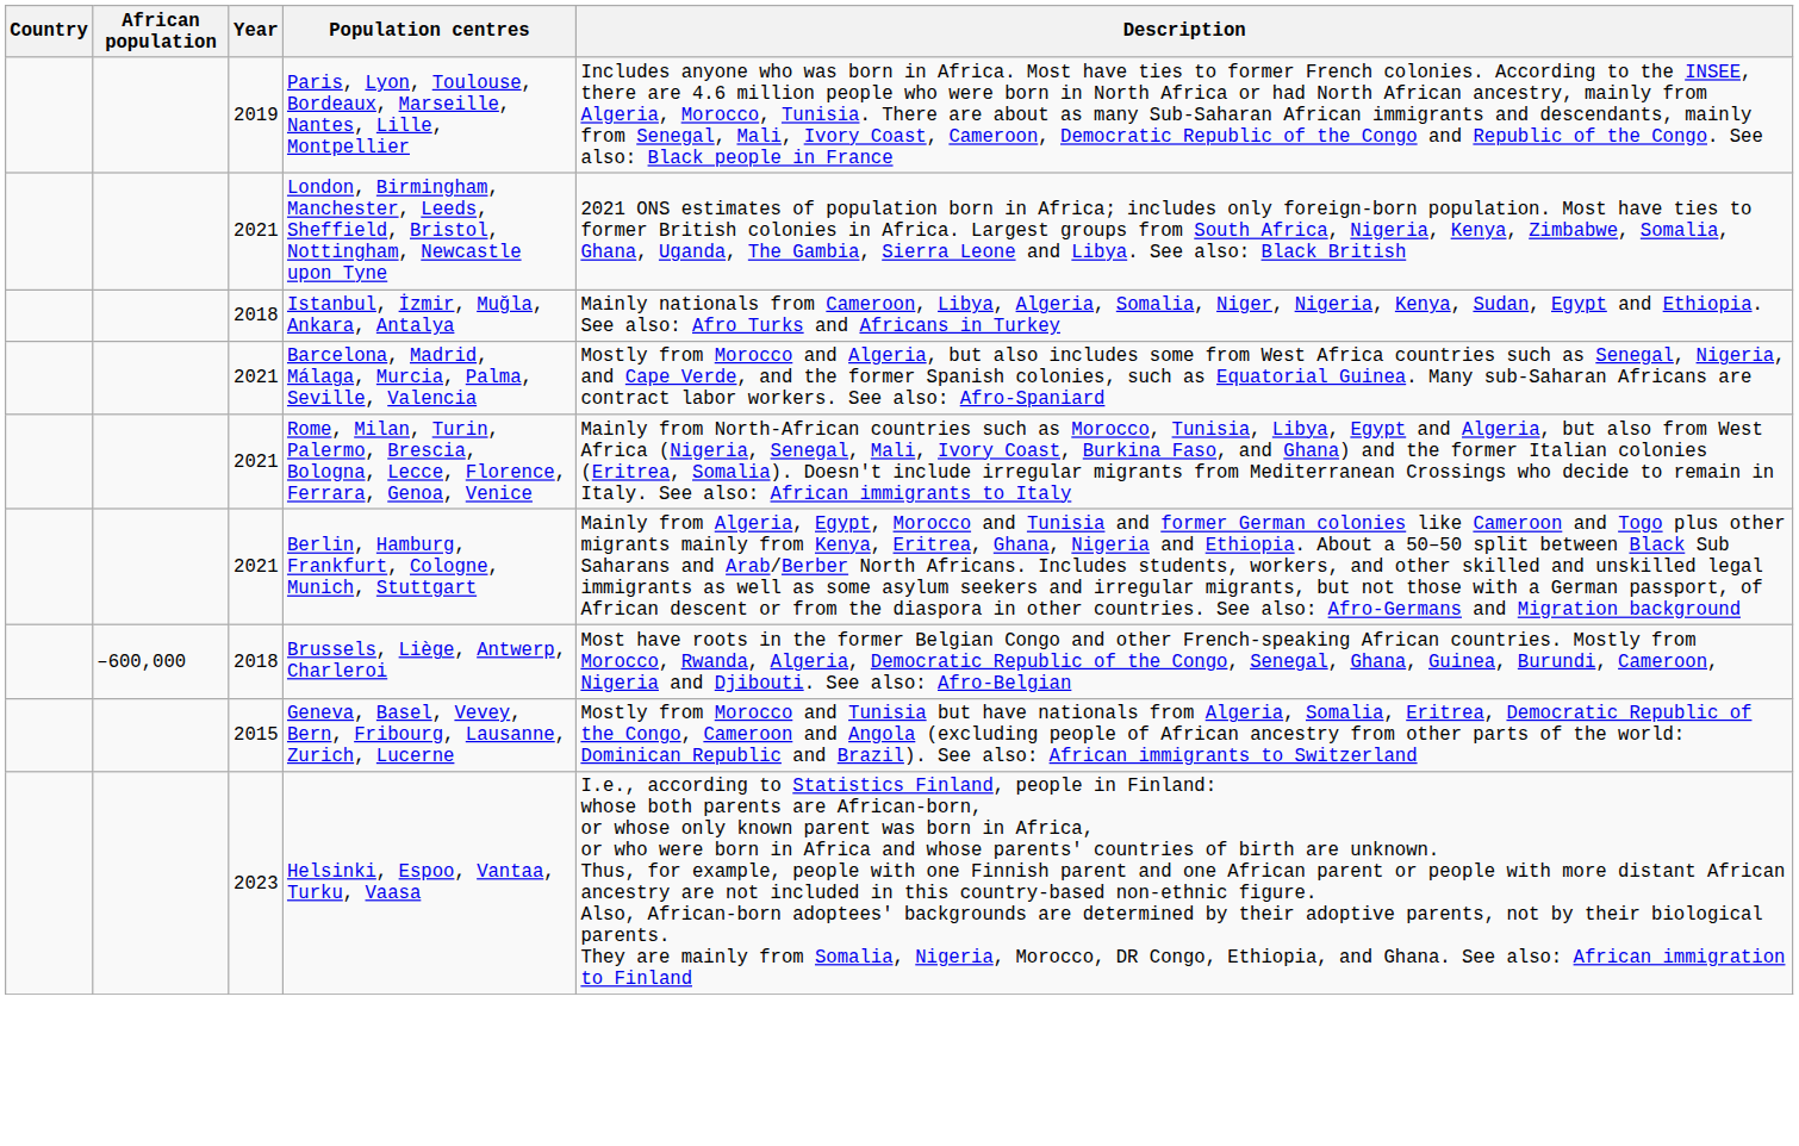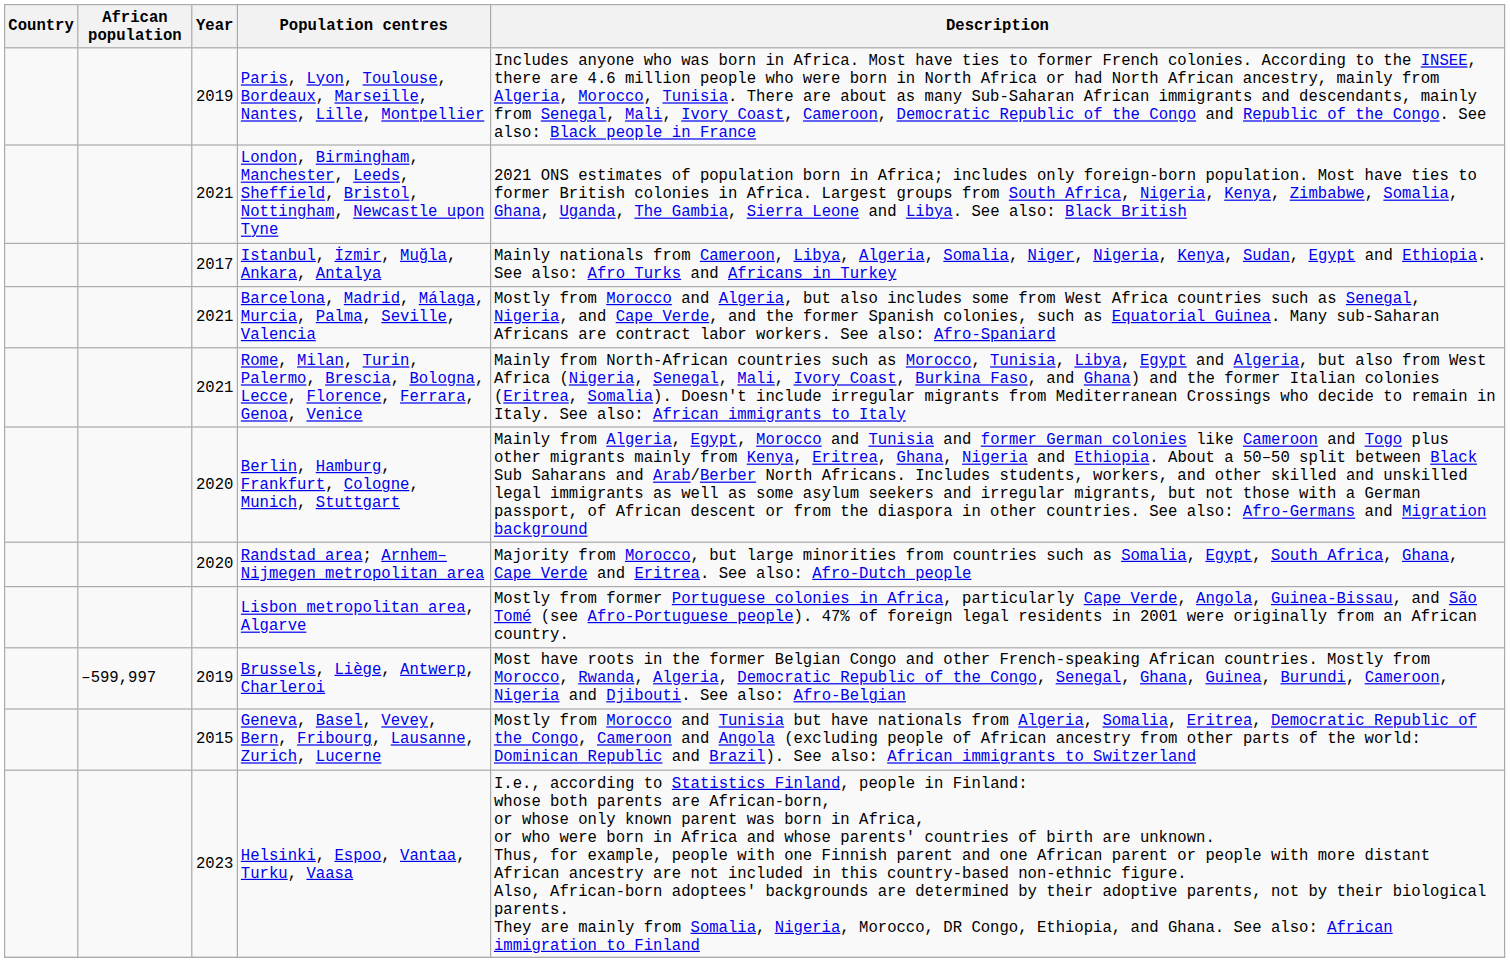 <table class="wikitable sortable">
 <tr>
 <th>Country</th>
 <th>African population</th>
 <th>Year</th>
 <th class="unsortable">Population centres</th>
 <th class="unsortable">Description</th>
 </tr>
 <tr>
 <td></td>
 <td></td>
 <td>2019</td>
 <td><a href='#'>Paris</a>, <a href='#'>Lyon</a>, <a href='#'>Toulouse</a>, <a href='#'>Bordeaux</a>, <a href='#'>Marseille</a>, <a href='#'>Nantes</a>, <a href='#'>Lille</a>, <a href='#'>Montpellier</a></td>
 <td>Includes anyone who was born in Africa. Most have ties to former French colonies. According to the <a href='#'>INSEE</a>, there are 4.6 million people who were born in North Africa or had North African ancestry, mainly from <a href='#'>Algeria</a>, <a href='#'>Morocco</a>, <a href='#'>Tunisia</a>. There are about as many Sub-Saharan African immigrants and descendants, mainly from <a href='#'>Senegal</a>, <a href='#'>Mali</a>, <a href='#'>Ivory Coast</a>, <a href='#'>Cameroon</a>, <a href='#'>Democratic Republic of the Congo</a> and <a href='#'>Republic of the Congo</a>. See also: <a href='#'>Black people in France</a></td>
 </tr>
 <tr>
 <td></td>
 <td></td>
 <td>2021</td>
 <td><a href='#'>London</a>, <a href='#'>Birmingham</a>, <a href='#'>Manchester</a>, <a href='#'>Leeds</a>, <a href='#'>Sheffield</a>, <a href='#'>Bristol</a>, <a href='#'>Nottingham</a>, <a href='#'>Newcastle upon Tyne</a></td>
 <td>2021 ONS estimates of population born in Africa; includes only foreign-born population. Most have ties to former British colonies in Africa. Largest groups from <a href='#'>South Africa</a>, <a href='#'>Nigeria</a>, <a href='#'>Kenya</a>, <a href='#'>Zimbabwe</a>, <a href='#'>Somalia</a>, <a href='#'>Ghana</a>, <a href='#'>Uganda</a>, <a href='#'>The Gambia</a>, <a href='#'>Sierra Leone</a> and <a href='#'>Libya</a>. See also: <a href='#'>Black British</a></td>
 </tr>
 <tr>
 <td></td>
 <td><a href='#'></a></td>
-<td>2018</td>
+<td>2017</td>
 <td><a href='#'>Istanbul</a>, <a href='#'>İzmir</a>, <a href='#'>Muğla</a>, <a href='#'>Ankara</a>, <a href='#'>Antalya</a></td>
 <td>Mainly nationals from <a href='#'>Cameroon</a>, <a href='#'>Libya</a>, <a href='#'>Algeria</a>, <a href='#'>Somalia</a>, <a href='#'>Niger</a>, <a href='#'>Nigeria</a>, <a href='#'>Kenya</a>, <a href='#'>Sudan</a>, <a href='#'>Egypt</a> and <a href='#'>Ethiopia</a>. See also: <a href='#'>Afro Turks</a> and <a href='#'>Africans in Turkey</a></td>
 </tr>
 <tr>
 <td></td>
 <td></td>
 <td>2021</td>
 <td><a href='#'>Barcelona</a>, <a href='#'>Madrid</a>, <a href='#'>Málaga</a>, <a href='#'>Murcia</a>, <a href='#'>Palma</a>, <a href='#'>Seville</a>, <a href='#'>Valencia</a></td>
 <td>Mostly from <a href='#'>Morocco</a> and <a href='#'>Algeria</a>, but also includes some from West Africa countries such as <a href='#'>Senegal</a>, <a href='#'>Nigeria</a>, and <a href='#'>Cape Verde</a>, and the former Spanish colonies, such as <a href='#'>Equatorial Guinea</a>. Many sub-Saharan Africans are contract labor workers. See also: <a href='#'>Afro-Spaniard</a></td>
 </tr>
 <tr>
 <td></td>
 <td><a href='#'></a></td>
 <td>2021</td>
 <td><a href='#'>Rome</a>, <a href='#'>Milan</a>, <a href='#'>Turin</a>, <a href='#'>Palermo</a>, <a href='#'>Brescia</a>, <a href='#'>Bologna</a>, <a href='#'>Lecce</a>, <a href='#'>Florence</a>, <a href='#'>Ferrara</a>, <a href='#'>Genoa</a>, <a href='#'>Venice</a></td>
 <td>Mainly from North-African countries such as <a href='#'>Morocco</a>, <a href='#'>Tunisia</a>, <a href='#'>Libya</a>, <a href='#'>Egypt</a> and <a href='#'>Algeria</a>, but also from West Africa (<a href='#'>Nigeria</a>, <a href='#'>Senegal</a>, <a href='#'>Mali</a>, <a href='#'>Ivory Coast</a>, <a href='#'>Burkina Faso</a>, and <a href='#'>Ghana</a>) and the former Italian colonies (<a href='#'>Eritrea</a>, <a href='#'>Somalia</a>). Doesn't include irregular migrants from Mediterranean Crossings who decide to remain in Italy. See also: <a href='#'>African immigrants to Italy</a></td>
 </tr>
 <tr>
 <td></td>
 <td></td>
-<td>2021</td>
+<td>2020</td>
 <td><a href='#'>Berlin</a>, <a href='#'>Hamburg</a>, <a href='#'>Frankfurt</a>, <a href='#'>Cologne</a>, <a href='#'>Munich</a>, <a href='#'>Stuttgart</a></td>
 <td>Mainly from <a href='#'>Algeria</a>, <a href='#'>Egypt</a>, <a href='#'>Morocco</a> and <a href='#'>Tunisia</a> and <a href='#'>former German colonies</a> like <a href='#'>Cameroon</a> and <a href='#'>Togo</a> plus other migrants mainly from <a href='#'>Kenya</a>, <a href='#'>Eritrea</a>, <a href='#'>Ghana</a>, <a href='#'>Nigeria</a> and <a href='#'>Ethiopia</a>. About a 50–50 split between <a href='#'>Black</a> Sub Saharans and <a href='#'>Arab</a>/<a href='#'>Berber</a> North Africans. Includes students, workers, and other skilled and unskilled legal immigrants as well as some asylum seekers and irregular migrants, but not those with a German passport, of African descent or from the diaspora in other countries. See also: <a href='#'>Afro-Germans</a> and <a href='#'>Migration background</a></td>
 </tr>
 <tr>
 <td></td>
-<td>–600,000</td>
-<td>2018</td>
+<td></td>
+<td>2020</td>
+<td><a href='#'>Randstad area</a>; <a href='#'>Arnhem–Nijmegen metropolitan area</a></td>
+<td>Majority from <a href='#'>Morocco</a>, but large minorities from countries such as <a href='#'>Somalia</a>, <a href='#'>Egypt</a>, <a href='#'>South Africa</a>, <a href='#'>Ghana</a>, <a href='#'>Cape Verde</a> and <a href='#'>Eritrea</a>. See also: <a href='#'>Afro-Dutch people</a></td>
+</tr>
+<tr>
+<td></td>
+<td></td>
+<td></td>
+<td><a href='#'>Lisbon metropolitan area</a>, <a href='#'>Algarve</a></td>
+<td>Mostly from former <a href='#'>Portuguese colonies in Africa</a>, particularly <a href='#'>Cape Verde</a>, <a href='#'>Angola</a>, <a href='#'>Guinea-Bissau</a>, and <a href='#'>São Tomé</a> (see <a href='#'>Afro-Portuguese people</a>). 47% of foreign legal residents in 2001 were originally from an African country.</td>
+</tr>
+<tr>
+<td></td>
+<td>–599,997</td>
+<td>2019</td>
 <td><a href='#'>Brussels</a>, <a href='#'>Liège</a>, <a href='#'>Antwerp</a>, <a href='#'>Charleroi</a></td>
 <td>Most have roots in the former Belgian Congo and other French-speaking African countries. Mostly from <a href='#'>Morocco</a>, <a href='#'>Rwanda</a>, <a href='#'>Algeria</a>, <a href='#'>Democratic Republic of the Congo</a>, <a href='#'>Senegal</a>, <a href='#'>Ghana</a>, <a href='#'>Guinea</a>, <a href='#'>Burundi</a>, <a href='#'>Cameroon</a>, <a href='#'>Nigeria</a> and <a href='#'>Djibouti</a>. See also: <a href='#'>Afro-Belgian</a></td>
 </tr>
 <tr>
 <td></td>
 <td><a href='#'></a></td>
 <td>2015</td>
 <td><a href='#'>Geneva</a>, <a href='#'>Basel</a>, <a href='#'>Vevey</a>, <a href='#'>Bern</a>, <a href='#'>Fribourg</a>, <a href='#'>Lausanne</a>, <a href='#'>Zurich</a>, <a href='#'>Lucerne</a></td>
 <td>Mostly from <a href='#'>Morocco</a> and <a href='#'>Tunisia</a> but have nationals from <a href='#'>Algeria</a>, <a href='#'>Somalia</a>, <a href='#'>Eritrea</a>, <a href='#'>Democratic Republic of the Congo</a>, <a href='#'>Cameroon</a> and <a href='#'>Angola</a> (excluding people of African ancestry from other parts of the world: <a href='#'>Dominican Republic</a> and <a href='#'>Brazil</a>). See also: <a href='#'>African immigrants to Switzerland</a></td>
 </tr>
 <tr>
 <td></td>
 <td><a href='#'></a></td>
 <td>2023</td>
 <td><a href='#'>Helsinki</a>, <a href='#'>Espoo</a>, <a href='#'>Vantaa</a>, <a href='#'>Turku</a>, <a href='#'>Vaasa</a></td>
 <td>I.e., according to <a href='#'>Statistics Finland</a>, people in Finland:<br> whose both parents are African-born,<br> or whose only known parent was born in Africa,<br> or who were born in Africa and whose parents' countries of birth are unknown.<br>Thus, for example, people with one Finnish parent and one African parent or people with more distant African ancestry are not included in this country-based non-ethnic figure.<br>Also, African-born adoptees' backgrounds are determined by their adoptive parents, not by their biological parents.<br>They are mainly from <a href='#'>Somalia</a>, <a href='#'>Nigeria</a>, Morocco, DR Congo, Ethiopia, and Ghana. See also: <a href='#'>African immigration to Finland</a></td>
 </tr>
 <tr>
 </tr>
 </table>
